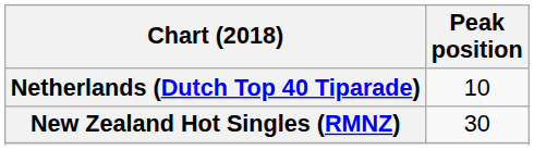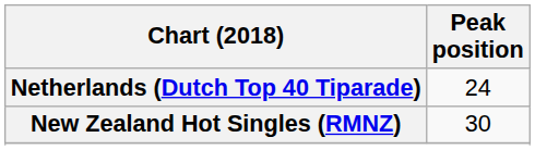 <table class="wikitable sortable plainrowheaders" style="text-align:center">
 <tr>
 <th scope="col">Chart (2018)</th>
 <th scope="col">Peak<br>position</th>
 </tr>
 <tr>
 <th scope="row">Netherlands (<a href='#'>Dutch Top 40 Tiparade</a>)</th>
-<td>10</td>
+<td>24</td>
 </tr>
 <tr>
 <th scope="row">New Zealand Hot Singles (<a href='#'>RMNZ</a>)</th>
 <td>30</td>
 </tr>
 <tr>
 </tr>
 <tr>
 </tr>
 </table>
